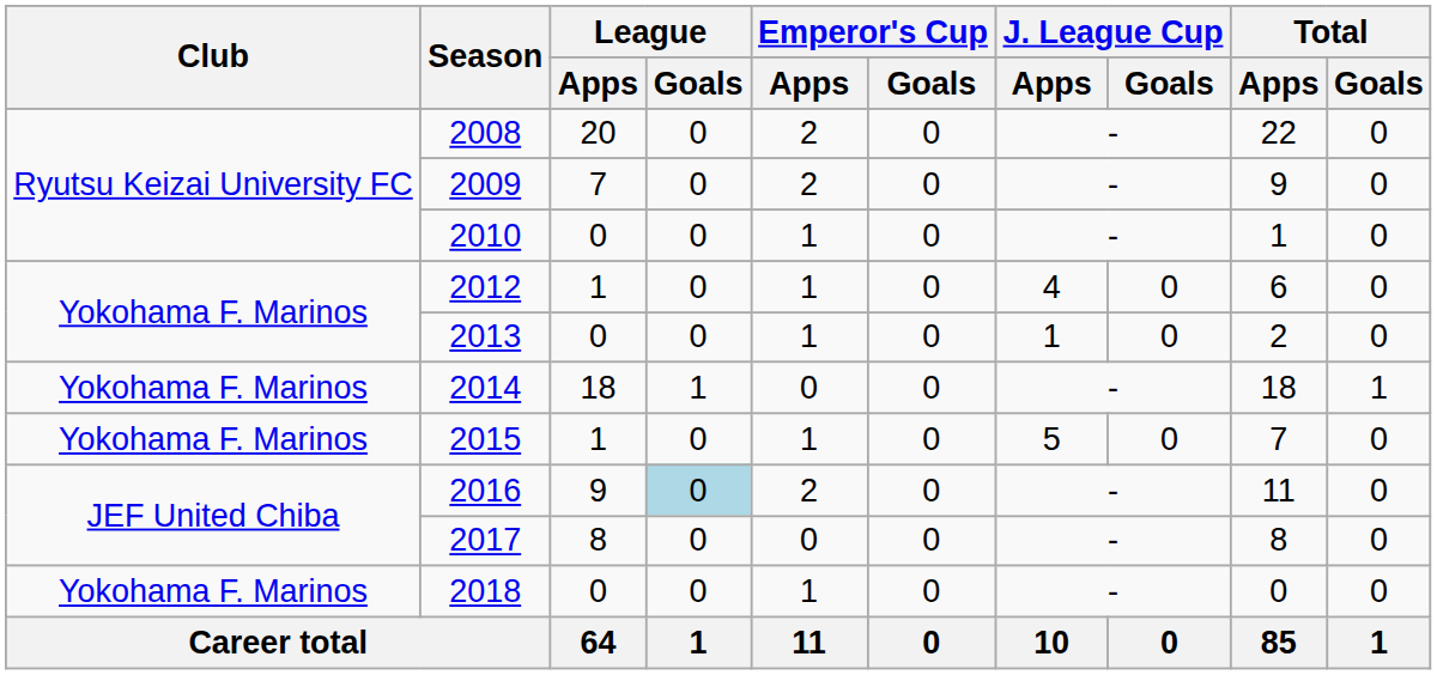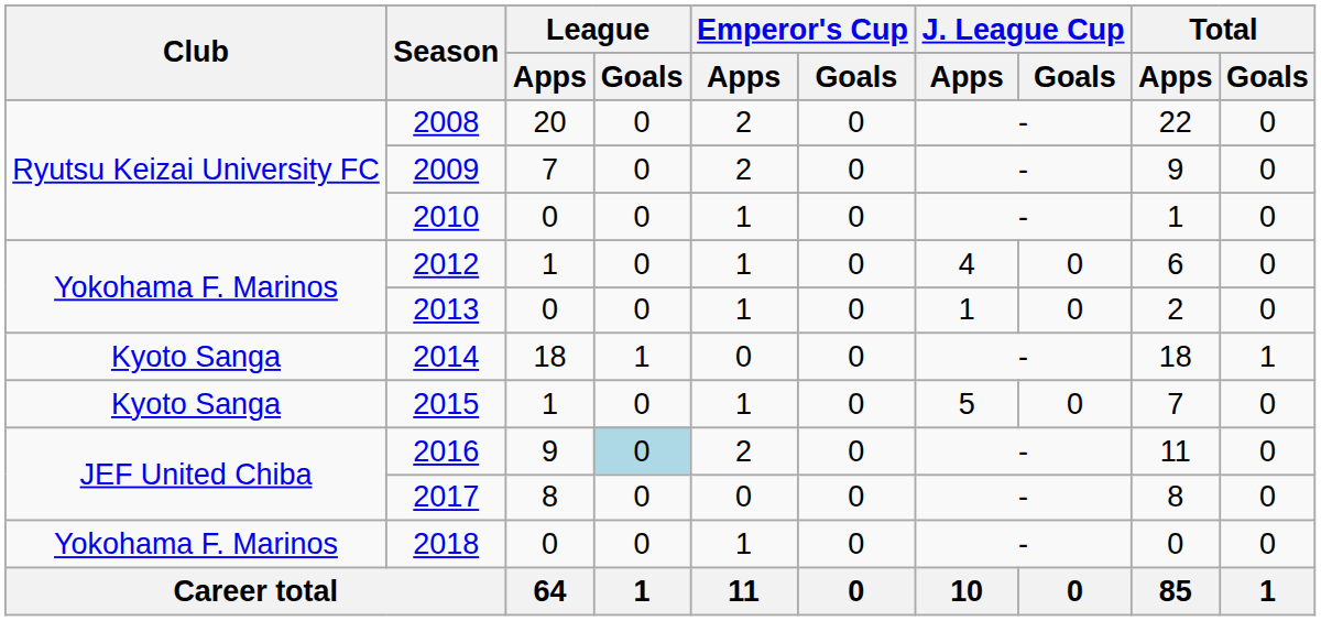 <table class="wikitable" style="font-size:90%; text-align:center;">
 <tr>
 <th rowspan="2">Club</th>
 <th rowspan="2">Season</th>
 <th colspan="2">League</th>
 <th colspan="2"><a href='#'>Emperor's Cup</a></th>
 <th colspan="2"><a href='#'>J. League Cup</a></th>
 <th colspan="2">Total</th>
 </tr>
 <tr>
 <th>Apps</th>
 <th>Goals</th>
 <th>Apps</th>
 <th>Goals</th>
 <th>Apps</th>
 <th>Goals</th>
 <th>Apps</th>
 <th>Goals</th>
 </tr>
 <tr>
 <td rowspan="3"><a href='#'>Ryutsu Keizai University FC</a></td>
 <td><a href='#'>2008</a></td>
 <td>20</td>
 <td>0</td>
 <td>2</td>
 <td>0</td>
 <td colspan="2">-</td>
 <td>22</td>
 <td>0</td>
 </tr>
 <tr>
 <td><a href='#'>2009</a></td>
 <td>7</td>
 <td>0</td>
 <td>2</td>
 <td>0</td>
 <td colspan="2">-</td>
 <td>9</td>
 <td>0</td>
 </tr>
 <tr>
 <td><a href='#'>2010</a></td>
 <td>0</td>
 <td>0</td>
 <td>1</td>
 <td>0</td>
 <td colspan="2">-</td>
 <td>1</td>
 <td>0</td>
 </tr>
 <tr>
 <td rowspan="2"><a href='#'>Yokohama F. Marinos</a></td>
 <td><a href='#'>2012</a></td>
 <td>1</td>
 <td>0</td>
 <td>1</td>
 <td>0</td>
 <td>4</td>
 <td>0</td>
 <td>6</td>
 <td>0</td>
 </tr>
 <tr>
 <td><a href='#'>2013</a></td>
 <td>0</td>
 <td>0</td>
 <td>1</td>
 <td>0</td>
 <td>1</td>
 <td>0</td>
 <td>2</td>
 <td>0</td>
 </tr>
 <tr>
-<td><a href='#'>Yokohama F. Marinos</a></td>
+<td><a href='#'>Kyoto Sanga</a></td>
 <td><a href='#'>2014</a></td>
 <td>18</td>
 <td>1</td>
 <td>0</td>
 <td>0</td>
 <td colspan="2">-</td>
 <td>18</td>
 <td>1</td>
 </tr>
 <tr>
-<td><a href='#'>Yokohama F. Marinos</a></td>
+<td><a href='#'>Kyoto Sanga</a></td>
 <td><a href='#'>2015</a></td>
 <td>1</td>
 <td>0</td>
 <td>1</td>
 <td>0</td>
 <td>5</td>
 <td>0</td>
 <td>7</td>
 <td>0</td>
 </tr>
 <tr>
 <td rowspan="2"><a href='#'>JEF United Chiba</a></td>
 <td><a href='#'>2016</a></td>
 <td>9</td>
 <td style="background: lightblue;">0</td>
 <td>2</td>
 <td>0</td>
 <td colspan="2">-</td>
 <td>11</td>
 <td>0</td>
 </tr>
 <tr>
 <td><a href='#'>2017</a></td>
 <td>8</td>
 <td>0</td>
 <td>0</td>
 <td>0</td>
 <td colspan="2">-</td>
 <td>8</td>
 <td>0</td>
 </tr>
 <tr>
 <td><a href='#'>Yokohama F. Marinos</a></td>
 <td><a href='#'>2018</a></td>
 <td>0</td>
 <td>0</td>
 <td>1</td>
 <td>0</td>
 <td colspan="2">-</td>
 <td>0</td>
 <td>0</td>
 </tr>
 <tr>
 <th colspan="2">Career total</th>
 <th>64</th>
 <th>1</th>
 <th>11</th>
 <th>0</th>
 <th>10</th>
 <th>0</th>
 <th>85</th>
 <th>1</th>
 </tr>
 </table>
